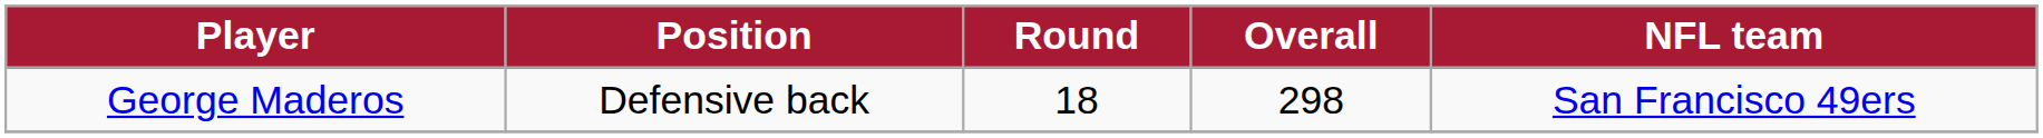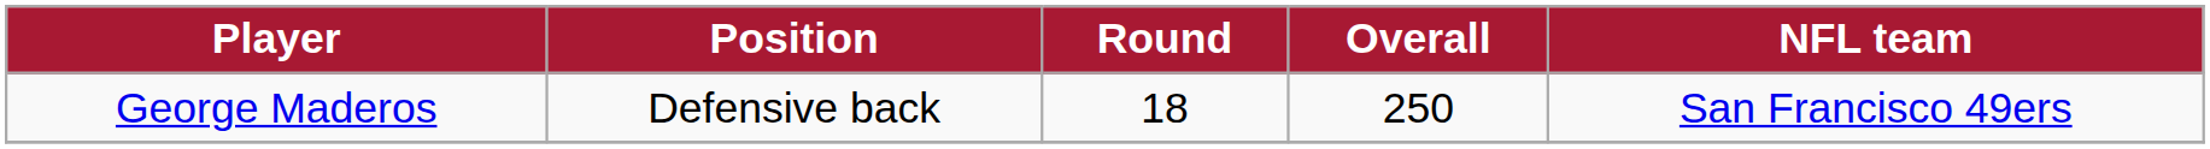 <table class="wikitable" width="65%">
 <tr align="center"  style="background:#A81933;color:#FFFFFF;">
 <td><strong>Player</strong></td>
 <td><strong>Position</strong></td>
 <td><strong>Round</strong></td>
 <td><strong>Overall</strong></td>
 <td><strong>NFL team</strong></td>
 </tr>
 <tr align="center" bgcolor="">
 <td><a href='#'>George Maderos</a></td>
 <td>Defensive back</td>
 <td>18</td>
-<td>298</td>
+<td>250</td>
 <td><a href='#'>San Francisco 49ers</a></td>
 </tr>
 <tr align="center" bgcolor="">
 </tr>
 </table>
